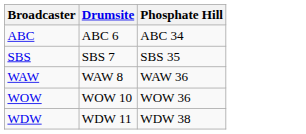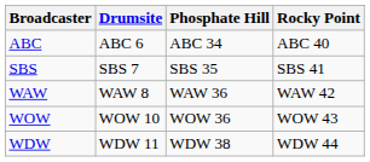 <table class="wikitable">
 <tr>
 <th>Broadcaster</th>
 <th><a href='#'>Drumsite</a></th>
 <th>Phosphate Hill</th>
+<th>Rocky Point</th>
 </tr>
 <tr>
 <td><a href='#'>ABC</a></td>
 <td>ABC 6</td>
 <td>ABC 34</td>
+<td>ABC 40</td>
 </tr>
 <tr>
 <td><a href='#'>SBS</a></td>
 <td>SBS 7</td>
 <td>SBS 35</td>
+<td>SBS 41</td>
 </tr>
 <tr>
 <td><a href='#'>WAW</a></td>
 <td>WAW 8</td>
 <td>WAW 36</td>
+<td>WAW 42</td>
 </tr>
 <tr>
 <td><a href='#'>WOW</a></td>
 <td>WOW 10</td>
 <td>WOW 36</td>
+<td>WOW 43</td>
 </tr>
 <tr>
 <td><a href='#'>WDW</a></td>
 <td>WDW 11</td>
 <td>WDW 38</td>
+<td>WDW 44</td>
 </tr>
 </table>
